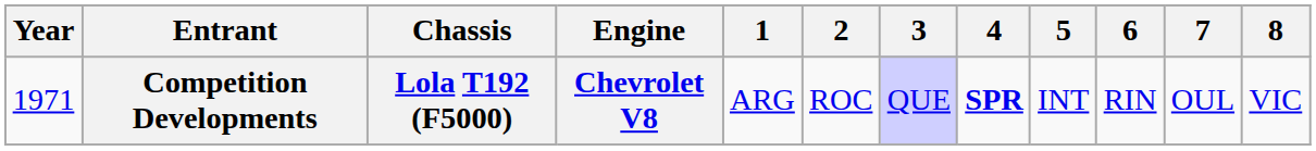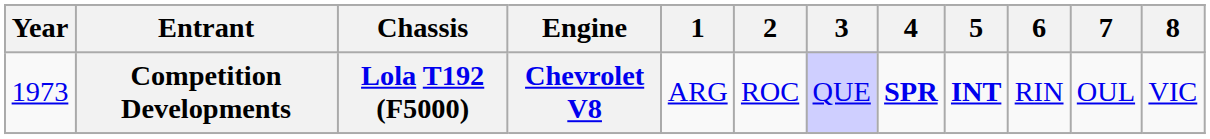 <table class="wikitable" style="text-align:center; font-size:90%">
 <tr>
 <th>Year</th>
 <th>Entrant</th>
 <th>Chassis</th>
 <th>Engine</th>
 <th>1</th>
 <th>2</th>
 <th>3</th>
 <th>4</th>
 <th>5</th>
 <th>6</th>
 <th>7</th>
 <th>8</th>
 </tr>
 <tr>
-<td><a href='#'>1971</a></td>
+<td><a href='#'>1973</a></td>
 <th>Competition Developments</th>
 <th><a href='#'>Lola</a> <a href='#'>T192</a> (F5000)</th>
 <th><a href='#'>Chevrolet</a> <a href='#'>V8</a></th>
 <td><a href='#'>ARG</a></td>
 <td><a href='#'>ROC</a></td>
 <td style="background:#CFCFFF;"><a href='#'>QUE</a><br></td>
 <td><strong><a href='#'>SPR</a></strong></td>
-<td><a href='#'>INT</a></td>
+<td><strong><a href='#'>INT</a></strong></td>
 <td><a href='#'>RIN</a></td>
 <td><a href='#'>OUL</a></td>
 <td><a href='#'>VIC</a></td>
 </tr>
 </table>
